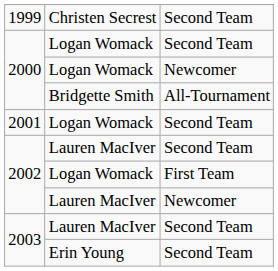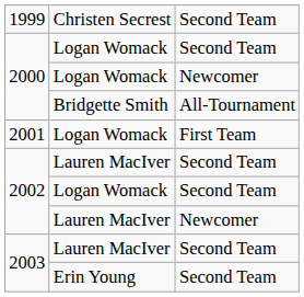 <table class="wikitable">
 <tr style="text-align:center;">
 </tr>
 <tr>
 <td>1999</td>
 <td>Christen Secrest</td>
 <td>Second Team</td>
 </tr>
 <tr>
 <td rowspan="3">2000</td>
 <td>Logan Womack</td>
 <td>Second Team</td>
 </tr>
 <tr>
 <td>Logan Womack</td>
 <td>Newcomer</td>
 </tr>
 <tr>
 <td>Bridgette Smith</td>
 <td>All-Tournament</td>
 </tr>
 <tr>
 <td>2001</td>
 <td>Logan Womack</td>
-<td>Second Team</td>
+<td>First Team</td>
 </tr>
 <tr>
 <td rowspan="3">2002</td>
 <td>Lauren MacIver</td>
 <td>Second Team</td>
 </tr>
 <tr>
 <td>Logan Womack</td>
-<td>First Team</td>
+<td>Second Team</td>
 </tr>
 <tr>
 <td>Lauren MacIver</td>
 <td>Newcomer</td>
 </tr>
 <tr>
 <td rowspan="2">2003</td>
 <td>Lauren MacIver</td>
 <td>Second Team</td>
 </tr>
 <tr>
 <td>Erin Young</td>
 <td>Second Team</td>
 </tr>
 </table>
